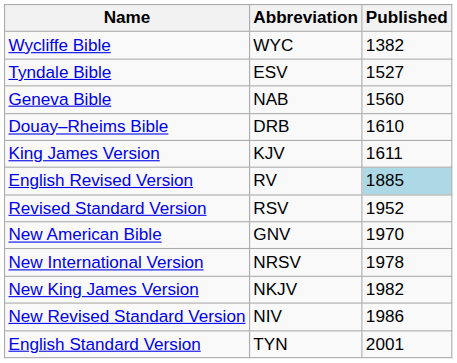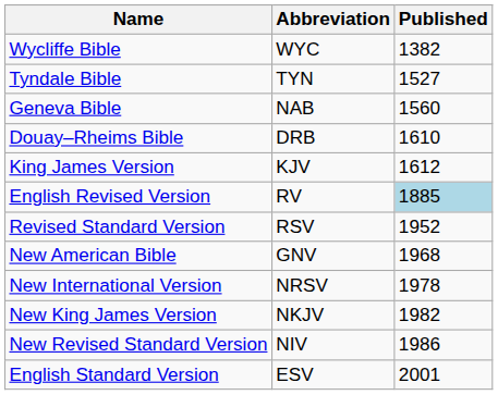 <table class="wikitable">
 <tr>
 <th>Name</th>
 <th>Abbreviation</th>
 <th>Published</th>
 </tr>
 <tr>
 <td><a href='#'>Wycliffe Bible</a></td>
 <td>WYC</td>
 <td>1382</td>
 </tr>
 <tr>
 <td><a href='#'>Tyndale Bible</a></td>
-<td>ESV</td>
+<td>TYN</td>
 <td>1527</td>
 </tr>
 <tr>
 <td><a href='#'>Geneva Bible</a></td>
 <td>NAB</td>
 <td>1560</td>
 </tr>
 <tr>
 <td><a href='#'>Douay–Rheims Bible</a></td>
 <td>DRB</td>
 <td>1610</td>
 </tr>
 <tr>
 <td><a href='#'>King James Version</a></td>
 <td>KJV</td>
-<td>1611</td>
+<td>1612</td>
 </tr>
 <tr>
 <td><a href='#'>English Revised Version</a></td>
 <td>RV</td>
 <td style="background: lightblue;">1885</td>
 </tr>
 <tr>
 <td><a href='#'>Revised Standard Version</a></td>
 <td>RSV</td>
 <td>1952</td>
 </tr>
 <tr>
 <td><a href='#'>New American Bible</a></td>
 <td>GNV</td>
-<td>1970</td>
+<td>1968</td>
 </tr>
 <tr>
 <td><a href='#'>New International Version</a></td>
 <td>NRSV</td>
 <td>1978</td>
 </tr>
 <tr>
 <td><a href='#'>New King James Version</a></td>
 <td>NKJV</td>
 <td>1982</td>
 </tr>
 <tr>
 <td><a href='#'>New Revised Standard Version</a></td>
 <td>NIV</td>
 <td>1986</td>
 </tr>
 <tr>
 <td><a href='#'>English Standard Version</a></td>
-<td>TYN</td>
+<td>ESV</td>
 <td>2001</td>
 </tr>
 </table>
